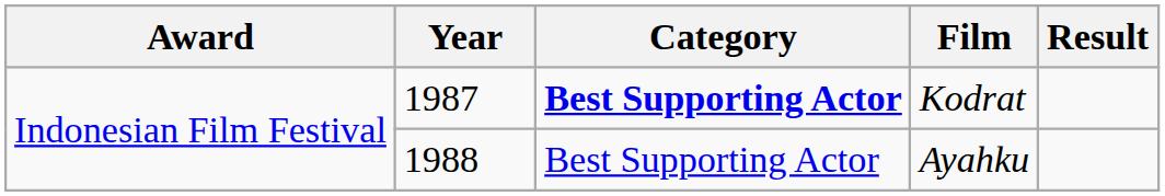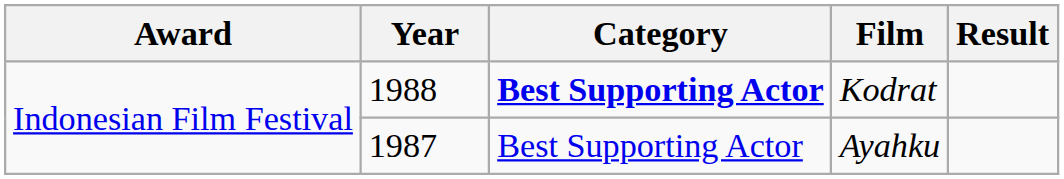 <table class="wikitable" style="font-size: 95%;">
 <tr>
 <th>Award</th>
 <th width=50>Year</th>
 <th>Category</th>
 <th>Film</th>
 <th>Result</th>
 </tr>
 <tr>
 <td rowspan="2"><a href='#'>Indonesian Film Festival</a></td>
-<td>1987</td>
+<td>1988</td>
 <td><strong><a href='#'>Best Supporting Actor</a></strong></td>
 <td><em>Kodrat</em></td>
 <td></td>
 </tr>
 <tr>
-<td>1988</td>
+<td>1987</td>
 <td><a href='#'>Best Supporting Actor</a></td>
 <td><em>Ayahku</em></td>
 <td></td>
 </tr>
 </table>
